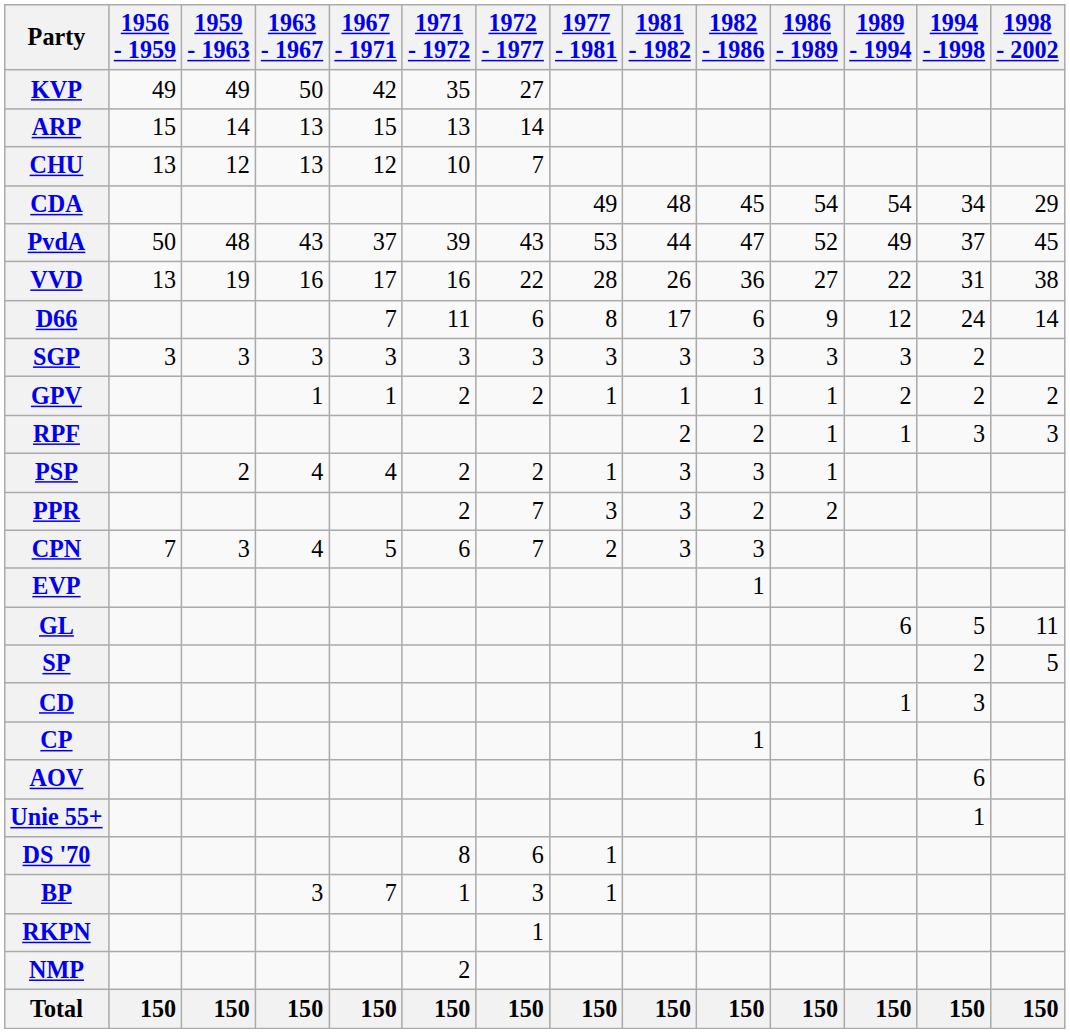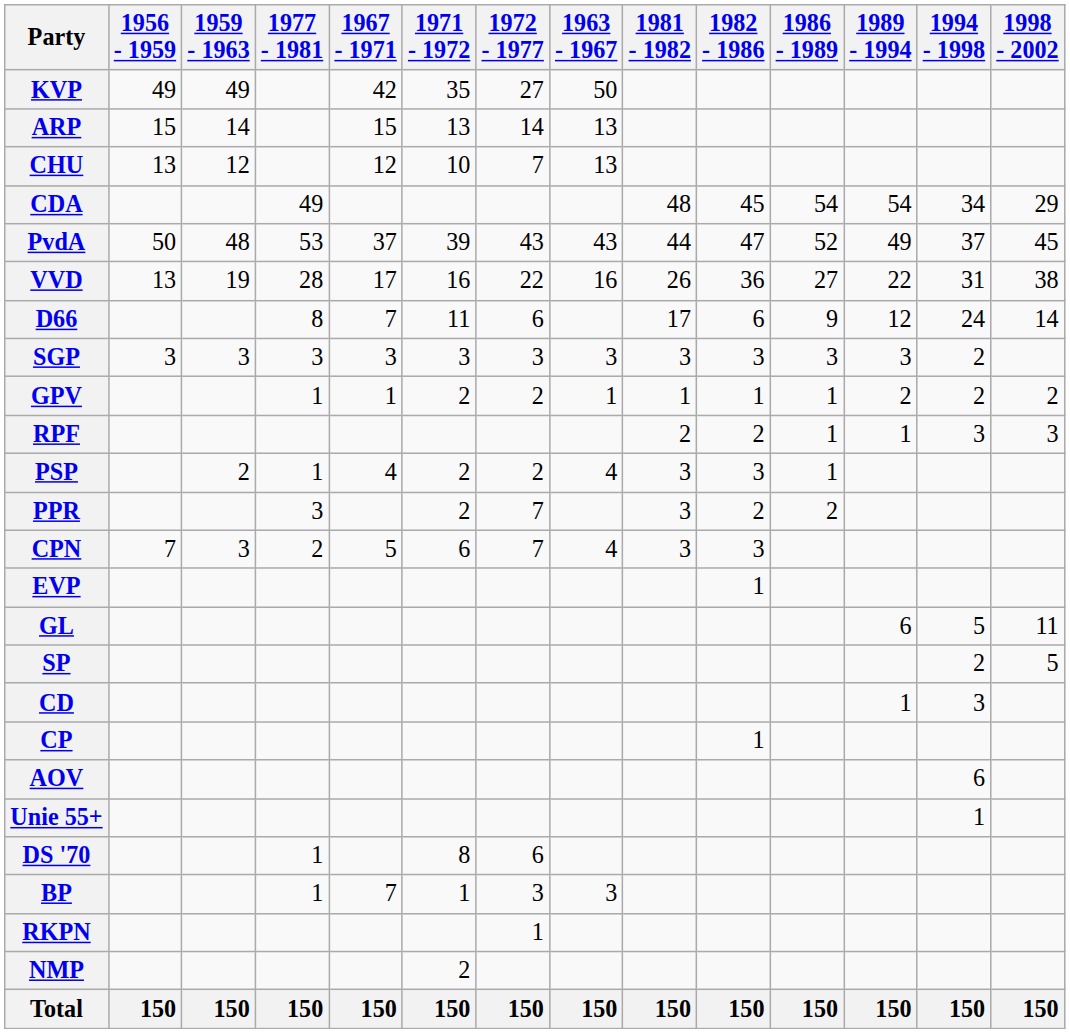 <table class="wikitable sortable" style="text-align: right;">
 <tr>
 <th scope="col">Party</th>
 <th scope="col"><a href='#'>1956<br>- 1959</a></th>
 <th scope="col"><a href='#'>1959<br>- 1963</a></th>
-<th scope="col"><a href='#'>1963<br>- 1967</a></th>
+<th scope="col"><a href='#'>1977<br>- 1981</a></th>
 <th scope="col"><a href='#'>1967<br>- 1971</a></th>
 <th scope="col"><a href='#'>1971<br>- 1972</a></th>
 <th scope="col"><a href='#'>1972<br>- 1977</a></th>
-<th scope="col"><a href='#'>1977<br>- 1981</a></th>
+<th scope="col"><a href='#'>1963<br>- 1967</a></th>
 <th scope="col"><a href='#'>1981<br>- 1982</a></th>
 <th scope="col"><a href='#'>1982<br>- 1986</a></th>
 <th scope="col"><a href='#'>1986<br>- 1989</a></th>
 <th scope="col"><a href='#'>1989<br>- 1994</a></th>
 <th scope="col"><a href='#'>1994<br>- 1998</a></th>
 <th scope="col"><a href='#'>1998<br>- 2002</a></th>
 </tr>
 <tr>
 <th scope="row"><a href='#'>KVP</a></th>
 <td>49</td>
 <td>49</td>
-<td>50</td>
+<td></td>
 <td>42</td>
 <td>35</td>
 <td>27</td>
-<td></td>
+<td>50</td>
 <td></td>
 <td></td>
 <td></td>
 <td></td>
 <td></td>
 <td></td>
 </tr>
 <tr>
 <th scope="row"><a href='#'>ARP</a></th>
 <td>15</td>
 <td>14</td>
-<td>13</td>
+<td></td>
 <td>15</td>
 <td>13</td>
 <td>14</td>
-<td></td>
+<td>13</td>
 <td></td>
 <td></td>
 <td></td>
 <td></td>
 <td></td>
 <td></td>
 </tr>
 <tr>
 <th scope="row"><a href='#'>CHU</a></th>
 <td>13</td>
 <td>12</td>
-<td>13</td>
+<td></td>
 <td>12</td>
 <td>10</td>
 <td>7</td>
-<td></td>
+<td>13</td>
 <td></td>
 <td></td>
 <td></td>
 <td></td>
 <td></td>
 <td></td>
 </tr>
 <tr>
 <th scope="row"><a href='#'>CDA</a></th>
 <td></td>
 <td></td>
+<td>49</td>
 <td></td>
 <td></td>
 <td></td>
 <td></td>
-<td>49</td>
 <td>48</td>
 <td>45</td>
 <td>54</td>
 <td>54</td>
 <td>34</td>
 <td>29</td>
 </tr>
 <tr>
 <th scope="row"><a href='#'>PvdA</a></th>
 <td>50</td>
 <td>48</td>
-<td>43</td>
+<td>53</td>
 <td>37</td>
 <td>39</td>
 <td>43</td>
-<td>53</td>
+<td>43</td>
 <td>44</td>
 <td>47</td>
 <td>52</td>
 <td>49</td>
 <td>37</td>
 <td>45</td>
 </tr>
 <tr>
 <th scope="row"><a href='#'>VVD</a></th>
 <td>13</td>
 <td>19</td>
-<td>16</td>
+<td>28</td>
 <td>17</td>
 <td>16</td>
 <td>22</td>
-<td>28</td>
+<td>16</td>
 <td>26</td>
 <td>36</td>
 <td>27</td>
 <td>22</td>
 <td>31</td>
 <td>38</td>
 </tr>
 <tr>
 <th scope="row"><a href='#'>D66</a></th>
 <td></td>
 <td></td>
-<td></td>
+<td>8</td>
 <td>7</td>
 <td>11</td>
 <td>6</td>
-<td>8</td>
+<td></td>
 <td>17</td>
 <td>6</td>
 <td>9</td>
 <td>12</td>
 <td>24</td>
 <td>14</td>
 </tr>
 <tr>
 <th scope="row"><a href='#'>SGP</a></th>
 <td>3</td>
 <td>3</td>
 <td>3</td>
 <td>3</td>
 <td>3</td>
 <td>3</td>
 <td>3</td>
 <td>3</td>
 <td>3</td>
 <td>3</td>
 <td>3</td>
 <td>2</td>
 <td></td>
 </tr>
 <tr>
 <th scope="row"><a href='#'>GPV</a></th>
 <td></td>
 <td></td>
 <td>1</td>
 <td>1</td>
 <td>2</td>
 <td>2</td>
 <td>1</td>
 <td>1</td>
 <td>1</td>
 <td>1</td>
 <td>2</td>
 <td>2</td>
 <td>2</td>
 </tr>
 <tr>
 <th scope="row"><a href='#'>RPF</a></th>
 <td></td>
 <td></td>
 <td></td>
 <td></td>
 <td></td>
 <td></td>
 <td></td>
 <td>2</td>
 <td>2</td>
 <td>1</td>
 <td>1</td>
 <td>3</td>
 <td>3</td>
 </tr>
 <tr>
 <th scope="row"><a href='#'>PSP</a></th>
 <td></td>
 <td>2</td>
-<td>4</td>
+<td>1</td>
 <td>4</td>
 <td>2</td>
 <td>2</td>
-<td>1</td>
+<td>4</td>
 <td>3</td>
 <td>3</td>
 <td>1</td>
 <td></td>
 <td></td>
 <td></td>
 </tr>
 <tr>
 <th scope="row"><a href='#'>PPR</a></th>
 <td></td>
 <td></td>
-<td></td>
+<td>3</td>
 <td></td>
 <td>2</td>
 <td>7</td>
-<td>3</td>
+<td></td>
 <td>3</td>
 <td>2</td>
 <td>2</td>
 <td></td>
 <td></td>
 <td></td>
 </tr>
 <tr>
 <th scope="row"><a href='#'>CPN</a></th>
 <td>7</td>
 <td>3</td>
-<td>4</td>
+<td>2</td>
 <td>5</td>
 <td>6</td>
 <td>7</td>
-<td>2</td>
+<td>4</td>
 <td>3</td>
 <td>3</td>
 <td></td>
 <td></td>
 <td></td>
 <td></td>
 </tr>
 <tr>
 <th scope="row"><a href='#'>EVP</a></th>
 <td></td>
 <td></td>
 <td></td>
 <td></td>
 <td></td>
 <td></td>
 <td></td>
 <td></td>
 <td>1</td>
 <td></td>
 <td></td>
 <td></td>
 <td></td>
 </tr>
 <tr>
 <th scope="row"><a href='#'>GL</a></th>
 <td></td>
 <td></td>
 <td></td>
 <td></td>
 <td></td>
 <td></td>
 <td></td>
 <td></td>
 <td></td>
 <td></td>
 <td>6</td>
 <td>5</td>
 <td>11</td>
 </tr>
 <tr>
 <th scope="row"><a href='#'>SP</a></th>
 <td></td>
 <td></td>
 <td></td>
 <td></td>
 <td></td>
 <td></td>
 <td></td>
 <td></td>
 <td></td>
 <td></td>
 <td></td>
 <td>2</td>
 <td>5</td>
 </tr>
 <tr>
 <th scope="row"><a href='#'>CD</a></th>
 <td></td>
 <td></td>
 <td></td>
 <td></td>
 <td></td>
 <td></td>
 <td></td>
 <td></td>
 <td></td>
 <td></td>
 <td>1</td>
 <td>3</td>
 <td></td>
 </tr>
 <tr>
 <th scope="row"><a href='#'>CP</a></th>
 <td></td>
 <td></td>
 <td></td>
 <td></td>
 <td></td>
 <td></td>
 <td></td>
 <td></td>
 <td>1</td>
 <td></td>
 <td></td>
 <td></td>
 <td></td>
 </tr>
 <tr>
 <th scope="row"><a href='#'>AOV</a></th>
 <td></td>
 <td></td>
 <td></td>
 <td></td>
 <td></td>
 <td></td>
 <td></td>
 <td></td>
 <td></td>
 <td></td>
 <td></td>
 <td>6</td>
 <td></td>
 </tr>
 <tr>
 <th scope="row"><a href='#'>Unie 55+</a></th>
 <td></td>
 <td></td>
 <td></td>
 <td></td>
 <td></td>
 <td></td>
 <td></td>
 <td></td>
 <td></td>
 <td></td>
 <td></td>
 <td>1</td>
 <td></td>
 </tr>
 <tr>
 <th scope="row"><a href='#'>DS '70</a></th>
 <td></td>
 <td></td>
-<td></td>
+<td>1</td>
 <td></td>
 <td>8</td>
 <td>6</td>
-<td>1</td>
+<td></td>
 <td></td>
 <td></td>
 <td></td>
 <td></td>
 <td></td>
 <td></td>
 </tr>
 <tr>
 <th scope="row"><a href='#'>BP</a></th>
 <td></td>
 <td></td>
-<td>3</td>
+<td>1</td>
 <td>7</td>
 <td>1</td>
 <td>3</td>
-<td>1</td>
+<td>3</td>
 <td></td>
 <td></td>
 <td></td>
 <td></td>
 <td></td>
 <td></td>
 </tr>
 <tr>
 <th scope="row"><a href='#'>RKPN</a></th>
 <td></td>
 <td></td>
 <td></td>
 <td></td>
 <td></td>
 <td>1</td>
 <td></td>
 <td></td>
 <td></td>
 <td></td>
 <td></td>
 <td></td>
 <td></td>
 </tr>
 <tr>
 <th scope="row"><a href='#'>NMP</a></th>
 <td></td>
 <td></td>
 <td></td>
 <td></td>
 <td>2</td>
 <td></td>
 <td></td>
 <td></td>
 <td></td>
 <td></td>
 <td></td>
 <td></td>
 <td></td>
 </tr>
 <tr>
 <th>Total</th>
 <th style="text-align:right">150</th>
 <th style="text-align:right">150</th>
 <th style="text-align:right">150</th>
 <th style="text-align:right">150</th>
 <th style="text-align:right">150</th>
 <th style="text-align:right">150</th>
 <th style="text-align:right">150</th>
 <th style="text-align:right">150</th>
 <th style="text-align:right">150</th>
 <th style="text-align:right">150</th>
 <th style="text-align:right">150</th>
 <th style="text-align:right">150</th>
 <th style="text-align:right">150</th>
 </tr>
 </table>
